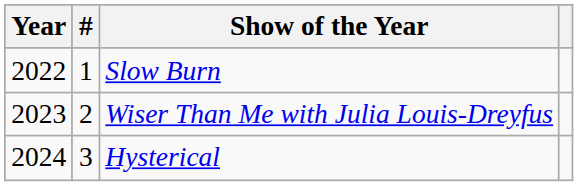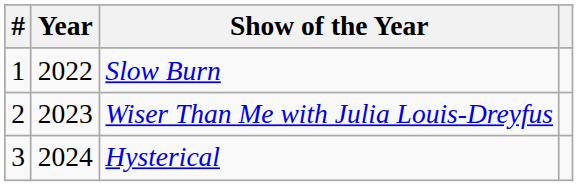 <table class="wikitable sortable plainrowheaders">
 <tr>
+<th scope="col">#</th>
 <th scope="col">Year</th>
-<th scope="col">#</th>
 <th scope="col">Show of the Year</th>
 <th scope="col" class="unsortable"></th>
 </tr>
 <tr>
+<td>1</td>
 <td>2022</td>
-<td>1</td>
 <td><em><a href='#'>Slow Burn</a></em></td>
 <td style="text-align:center;"></td>
 </tr>
 <tr>
+<td>2</td>
 <td>2023</td>
-<td>2</td>
 <td><em><a href='#'>Wiser Than Me with Julia Louis-Dreyfus</a></em></td>
 <td style="text-align:center;"></td>
 </tr>
 <tr>
+<td>3</td>
 <td>2024</td>
-<td>3</td>
 <td><em><a href='#'>Hysterical</a></em></td>
 <td style="text-align:center;"></td>
 </tr>
 </table>
